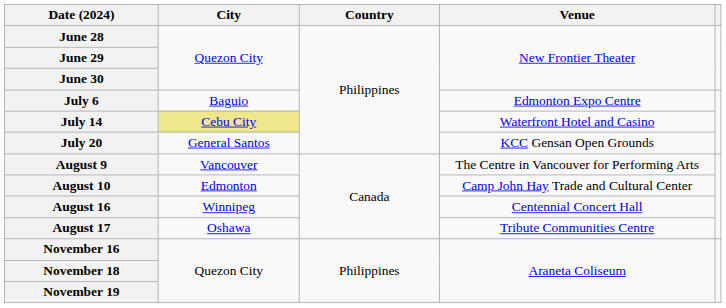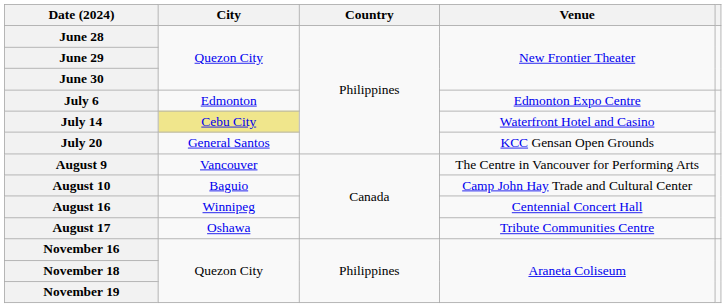 <table class="wikitable plainrowheaders" style="text-align:center;">
 <tr>
 <th scope="col" style="width:11em;">Date (2024)</th>
 <th scope="col" style="width:10em;">City</th>
 <th scope="col" style="width:10em;">Country</th>
 <th scope="col" style="width:20em;">Venue</th>
 <th></th>
 </tr>
 <tr>
 <th scope="row" style="text-align:center;">June 28</th>
 <td rowspan="3"><a href='#'>Quezon City</a></td>
 <td rowspan="6">Philippines</td>
 <td rowspan="3"><a href='#'>New Frontier Theater</a></td>
 <td rowspan="3"></td>
 </tr>
 <tr>
 <th scope="row" style="text-align:center;">June 29</th>
 </tr>
 <tr>
 <th scope="row" style="text-align:center;">June 30</th>
 </tr>
 <tr>
 <th scope="row" style="text-align:center;">July 6</th>
-<td><a href='#'>Baguio</a></td>
+<td><a href='#'>Edmonton</a></td>
 <td><a href='#'>Edmonton Expo Centre</a></td>
 <td rowspan="3"></td>
 </tr>
 <tr>
 <th scope="row" style="text-align:center;">July 14</th>
 <td style="background: khaki;"><a href='#'>Cebu City</a></td>
 <td><a href='#'>Waterfront Hotel and Casino</a></td>
 </tr>
 <tr>
 <th scope="row" style="text-align:center;">July 20</th>
 <td><a href='#'>General Santos</a></td>
 <td><a href='#'>KCC</a> Gensan Open Grounds</td>
 </tr>
 <tr>
 <th scope="row" style="text-align:center;">August 9</th>
 <td><a href='#'>Vancouver</a></td>
 <td rowspan="4">Canada</td>
 <td>The Centre in Vancouver for Performing Arts</td>
 <td rowspan="4"></td>
 </tr>
 <tr>
 <th scope="row" style="text-align:center;">August 10</th>
-<td><a href='#'>Edmonton</a></td>
+<td><a href='#'>Baguio</a></td>
 <td><a href='#'>Camp John Hay</a> Trade and Cultural Center</td>
 </tr>
 <tr>
 <th scope="row" style="text-align:center;">August 16</th>
 <td><a href='#'>Winnipeg</a></td>
 <td><a href='#'>Centennial Concert Hall</a></td>
 </tr>
 <tr>
 <th scope="row" style="text-align:center;">August 17</th>
 <td><a href='#'>Oshawa</a></td>
 <td><a href='#'>Tribute Communities Centre</a></td>
 </tr>
 <tr>
 <th scope="row" style="text-align:center;">November 16</th>
 <td rowspan="3">Quezon City</td>
 <td rowspan="3">Philippines</td>
 <td rowspan="3"><a href='#'>Araneta Coliseum</a></td>
 <td rowspan="3"></td>
 </tr>
 <tr>
 <th scope="row" style="text-align:center;">November 18</th>
 </tr>
 <tr>
 <th scope="row" style="text-align:center;">November 19</th>
 </tr>
 </table>
